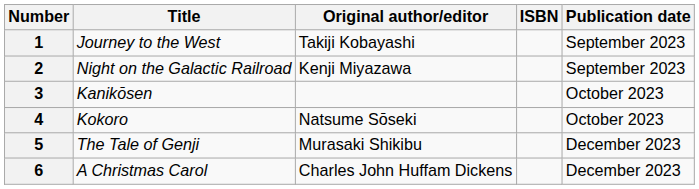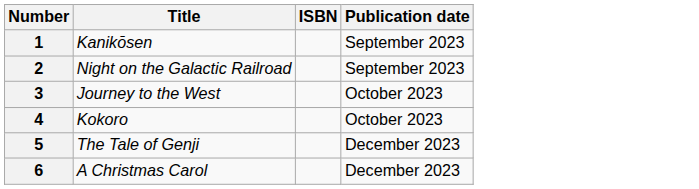 <table class="wikitable">
 <tr>
 <th>Number</th>
 <th>Title</th>
-<th>Original author/editor</th>
 <th>ISBN</th>
 <th>Publication date</th>
 </tr>
 <tr>
 <th>1</th>
-<td><em>Journey to the West</em></td>
-<td>Takiji Kobayashi</td>
+<td><em>Kanikōsen</em></td>
 <td></td>
 <td>September 2023</td>
 </tr>
 <tr>
 <th>2</th>
 <td><em>Night on the Galactic Railroad</em></td>
-<td>Kenji Miyazawa</td>
 <td></td>
 <td>September 2023</td>
 </tr>
 <tr>
 <th>3</th>
-<td><em>Kanikōsen</em></td>
-<td></td>
+<td><em>Journey to the West</em></td>
 <td></td>
 <td>October 2023</td>
 </tr>
 <tr>
 <th>4</th>
 <td><em>Kokoro</em></td>
-<td>Natsume Sōseki</td>
 <td></td>
 <td>October 2023</td>
 </tr>
 <tr>
 <th>5</th>
 <td><em>The Tale of Genji</em></td>
-<td>Murasaki Shikibu</td>
 <td></td>
 <td>December 2023</td>
 </tr>
 <tr>
 <th>6</th>
 <td><em>A Christmas Carol</em></td>
-<td>Charles John Huffam Dickens</td>
 <td></td>
 <td>December 2023</td>
 </tr>
 </table>
